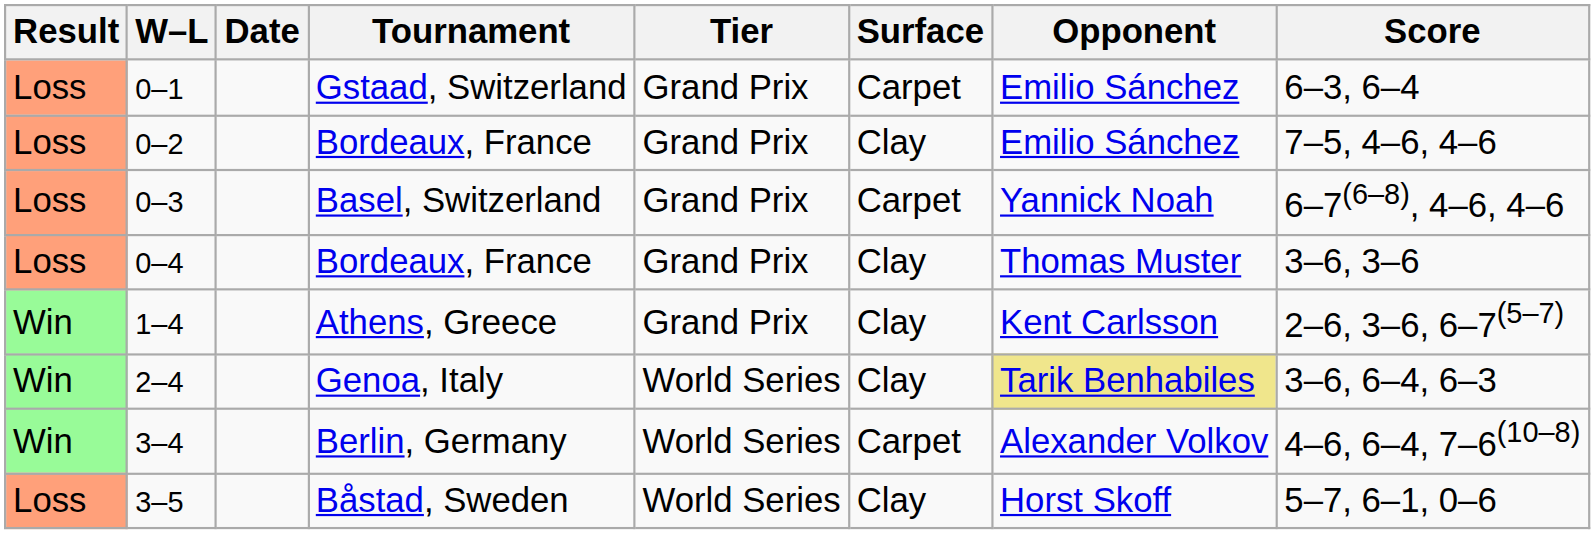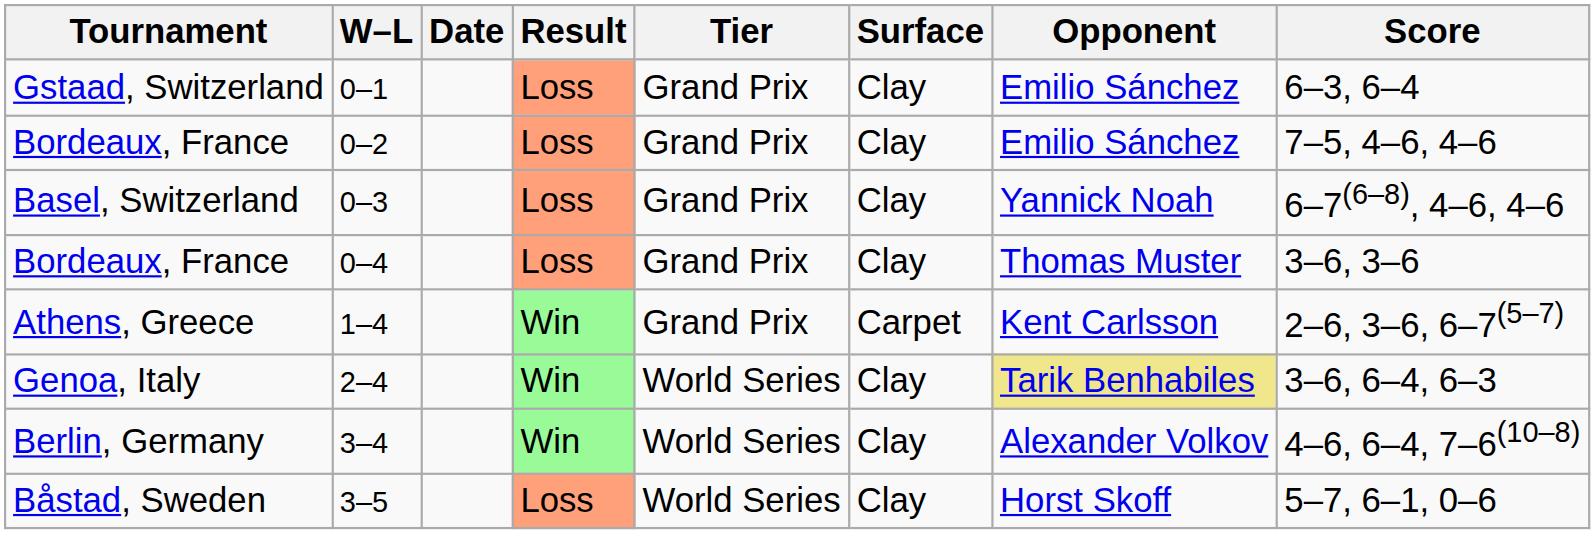 <table class="sortable wikitable">
 <tr>
-<th>Result</th>
+<th>Tournament</th>
 <th class="unsortable">W–L</th>
 <th>Date</th>
-<th>Tournament</th>
+<th>Result</th>
 <th>Tier</th>
 <th>Surface</th>
 <th>Opponent</th>
 <th class="unsortable">Score</th>
 </tr>
 <tr>
-<td style="background:#ffa07a;">Loss</td>
+<td><a href='#'>Gstaad</a>, Switzerland</td>
 <td><small>0–1</small></td>
 <td><a href='#'></a></td>
-<td><a href='#'>Gstaad</a>, Switzerland</td>
+<td style="background:#ffa07a;">Loss</td>
 <td>Grand Prix</td>
-<td>Carpet</td>
+<td>Clay</td>
 <td> <a href='#'>Emilio Sánchez</a></td>
 <td>6–3, 6–4</td>
 </tr>
 <tr>
-<td style="background:#ffa07a;">Loss</td>
+<td><a href='#'>Bordeaux</a>, France</td>
 <td><small>0–2</small></td>
 <td><a href='#'></a></td>
-<td><a href='#'>Bordeaux</a>, France</td>
+<td style="background:#ffa07a;">Loss</td>
 <td>Grand Prix</td>
 <td>Clay</td>
 <td> <a href='#'>Emilio Sánchez</a></td>
 <td>7–5, 4–6, 4–6</td>
 </tr>
 <tr>
-<td style="background:#ffa07a;">Loss</td>
+<td><a href='#'>Basel</a>, Switzerland</td>
 <td><small>0–3</small></td>
 <td><a href='#'></a></td>
-<td><a href='#'>Basel</a>, Switzerland</td>
+<td style="background:#ffa07a;">Loss</td>
 <td>Grand Prix</td>
-<td>Carpet</td>
+<td>Clay</td>
 <td> <a href='#'>Yannick Noah</a></td>
 <td>6–7<sup>(6–8)</sup>, 4–6, 4–6</td>
 </tr>
 <tr>
-<td style="background:#ffa07a;">Loss</td>
+<td><a href='#'>Bordeaux</a>, France</td>
 <td><small>0–4</small></td>
 <td><a href='#'></a></td>
-<td><a href='#'>Bordeaux</a>, France</td>
+<td style="background:#ffa07a;">Loss</td>
 <td>Grand Prix</td>
 <td>Clay</td>
 <td> <a href='#'>Thomas Muster</a></td>
 <td>3–6, 3–6</td>
 </tr>
 <tr>
-<td style="background:#98fb98;">Win</td>
+<td><a href='#'>Athens</a>, Greece</td>
 <td><small>1–4</small></td>
 <td><a href='#'></a></td>
-<td><a href='#'>Athens</a>, Greece</td>
+<td style="background:#98fb98;">Win</td>
 <td>Grand Prix</td>
-<td>Clay</td>
+<td>Carpet</td>
 <td> <a href='#'>Kent Carlsson</a></td>
 <td>2–6, 3–6, 6–7<sup>(5–7)</sup></td>
 </tr>
 <tr>
-<td style="background:#98fb98;">Win</td>
+<td><a href='#'>Genoa</a>, Italy</td>
 <td><small>2–4</small></td>
 <td><a href='#'></a></td>
-<td><a href='#'>Genoa</a>, Italy</td>
+<td style="background:#98fb98;">Win</td>
 <td>World Series</td>
 <td>Clay</td>
 <td style="background: khaki;"> <a href='#'>Tarik Benhabiles</a></td>
 <td>3–6, 6–4, 6–3</td>
 </tr>
 <tr>
-<td style="background:#98fb98;">Win</td>
+<td><a href='#'>Berlin</a>, Germany</td>
 <td><small>3–4</small></td>
 <td><a href='#'></a></td>
-<td><a href='#'>Berlin</a>, Germany</td>
+<td style="background:#98fb98;">Win</td>
 <td>World Series</td>
-<td>Carpet</td>
+<td>Clay</td>
 <td> <a href='#'>Alexander Volkov</a></td>
 <td>4–6, 6–4, 7–6<sup>(10–8)</sup></td>
 </tr>
 <tr>
-<td style="background:#ffa07a;">Loss</td>
+<td><a href='#'>Båstad</a>, Sweden</td>
 <td><small>3–5</small></td>
 <td><a href='#'></a></td>
-<td><a href='#'>Båstad</a>, Sweden</td>
+<td style="background:#ffa07a;">Loss</td>
 <td>World Series</td>
 <td>Clay</td>
 <td> <a href='#'>Horst Skoff</a></td>
 <td>5–7, 6–1, 0–6</td>
 </tr>
 </table>
